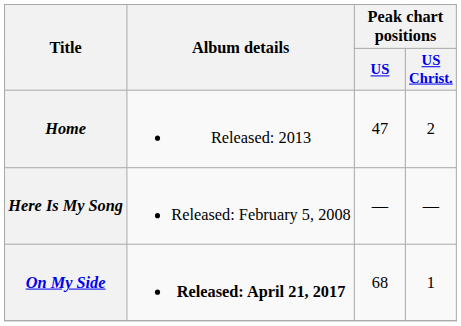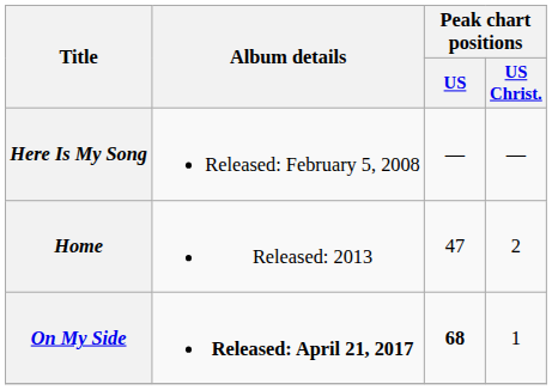 <table class="wikitable plainrowheaders" style="text-align:center;">
 <tr>
 <th scope="col" rowspan="2">Title</th>
 <th scope="col" rowspan="2">Album details</th>
 <th scope="col" colspan="2">Peak chart positions</th>
 </tr>
 <tr>
 <th style="width:3em; font-size:90%"><a href='#'>US</a><br></th>
 <th style="width:3em; font-size:90%"><a href='#'>US<br>Christ.</a><br></th>
 </tr>
 <tr>
+<th scope="row"><em>Here Is My Song</em><br></th>
+<td><br><ul><li>Released: February 5, 2008</li></ul></td>
+<td>—</td>
+<td>—</td>
+</tr>
+<tr>
 <th scope="row"><em>Home</em><br></th>
 <td><br><ul><li>Released: 2013</li></ul></td>
 <td>47</td>
 <td>2</td>
 </tr>
 <tr>
-<th scope="row"><em>Here Is My Song</em><br></th>
-<td><br><ul><li>Released: February 5, 2008</li></ul></td>
-<td>—</td>
-<td>—</td>
-</tr>
-<tr>
 <th scope="row"><em><a href='#'>On My Side</a></em></th>
 <td><strong><br><ul><li>Released: April 21, 2017</li></ul></strong></td>
-<td>68</td>
+<td><strong>68</strong></td>
 <td>1</td>
 </tr>
 <tr>
 </tr>
 </table>
